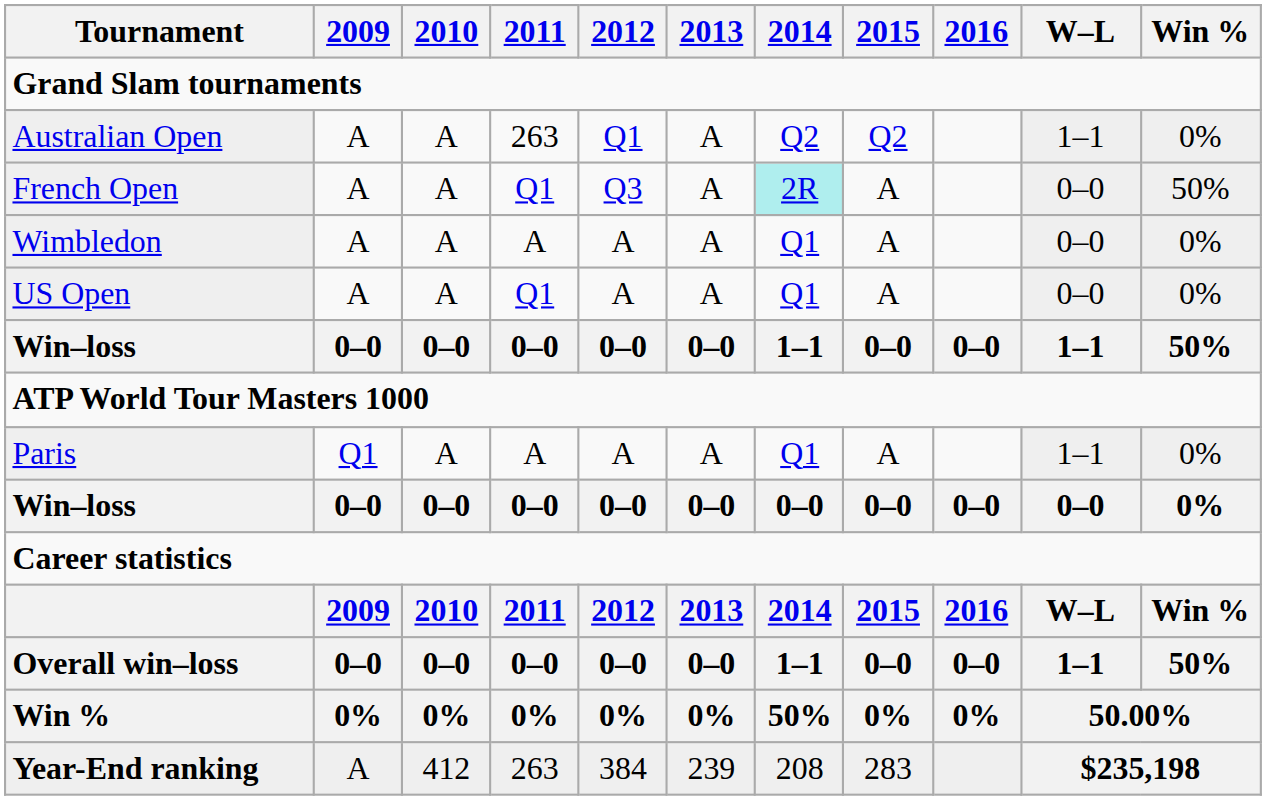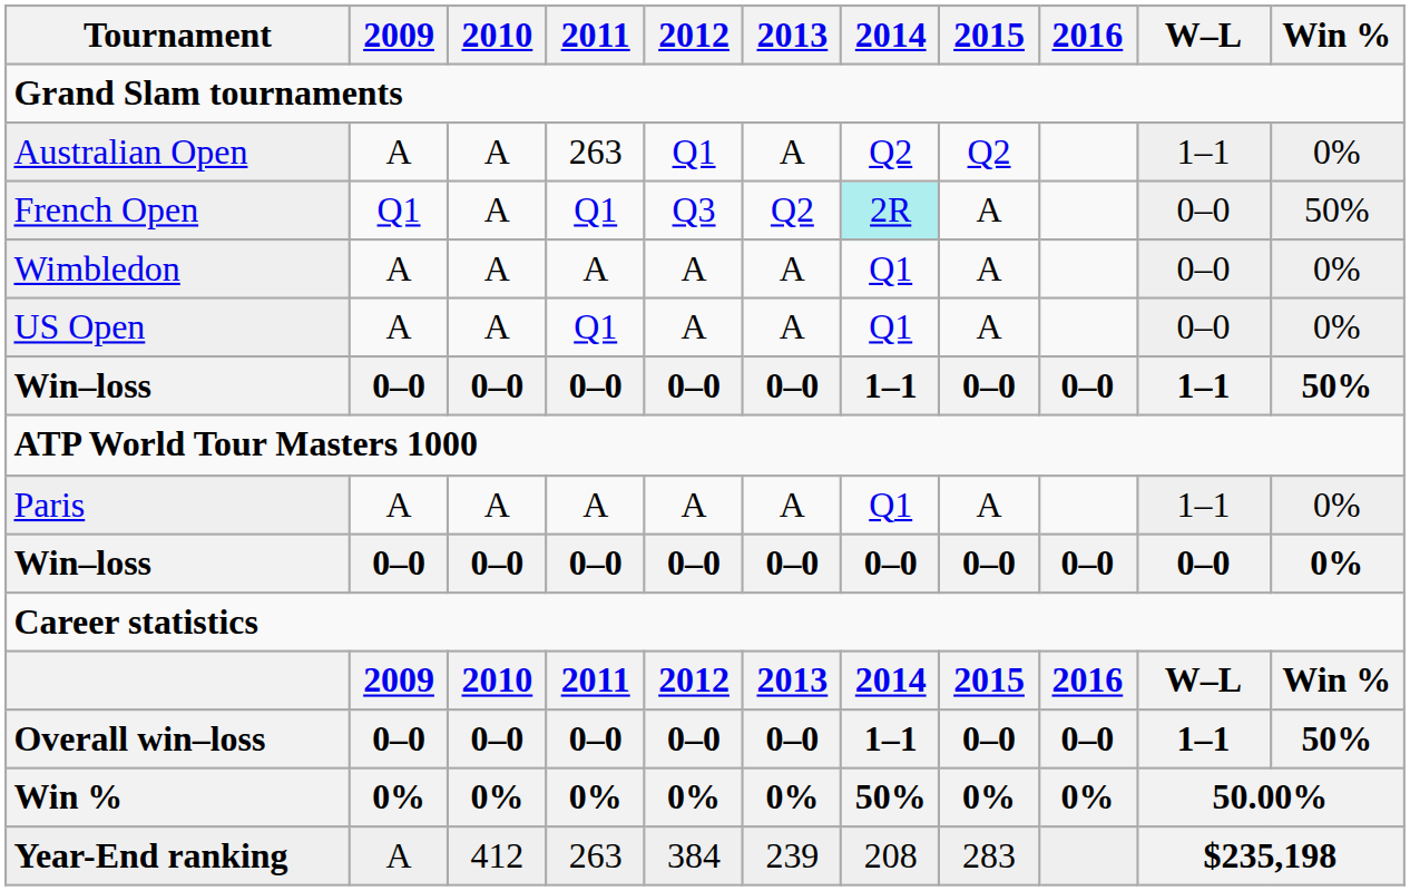 <table class=wikitable style="text-align:center; font-size:95%">
 <tr>
 <th width=140>Tournament</th>
 <th width=35><a href='#'>2009</a></th>
 <th width=35><a href='#'>2010</a></th>
 <th width=35><a href='#'>2011</a></th>
 <th width=35><a href='#'>2012</a></th>
 <th width=35><a href='#'>2013</a></th>
 <th width=35><a href='#'>2014</a></th>
 <th width=35><a href='#'>2015</a></th>
 <th width=35><a href='#'>2016</a></th>
 <th width=50>W–L</th>
 <th width=50>Win %</th>
 </tr>
 <tr>
 <td colspan=11 align=left><strong>Grand Slam tournaments</strong></td>
 </tr>
 <tr>
 <td bgcolor=efefef align=left><a href='#'>Australian Open</a></td>
 <td>A</td>
 <td>A</td>
 <td>263</td>
 <td><a href='#'>Q1</a></td>
 <td>A</td>
 <td><a href='#'>Q2</a></td>
 <td><a href='#'>Q2</a></td>
 <td></td>
 <td bgcolor=efefef>1–1</td>
 <td bgcolor=efefef>0%</td>
 </tr>
 <tr>
 <td bgcolor=efefef align=left><a href='#'>French Open</a></td>
-<td>A</td>
+<td><a href='#'>Q1</a></td>
 <td>A</td>
 <td><a href='#'>Q1</a></td>
 <td><a href='#'>Q3</a></td>
-<td>A</td>
+<td><a href='#'>Q2</a></td>
 <td bgcolor=afeeee><a href='#'>2R</a></td>
 <td>A</td>
 <td></td>
 <td bgcolor=efefef>0–0</td>
 <td bgcolor=efefef>50%</td>
 </tr>
 <tr>
 <td bgcolor=efefef align=left><a href='#'>Wimbledon</a></td>
 <td>A</td>
 <td>A</td>
 <td>A</td>
 <td>A</td>
 <td>A</td>
 <td><a href='#'>Q1</a></td>
 <td>A</td>
 <td></td>
 <td bgcolor=efefef>0–0</td>
 <td bgcolor=efefef>0%</td>
 </tr>
 <tr>
 <td bgcolor=efefef align=left><a href='#'>US Open</a></td>
 <td>A</td>
 <td>A</td>
 <td><a href='#'>Q1</a></td>
 <td>A</td>
 <td>A</td>
 <td><a href='#'>Q1</a></td>
 <td>A</td>
 <td></td>
 <td bgcolor=efefef>0–0</td>
 <td bgcolor=efefef>0%</td>
 </tr>
 <tr>
 <th style=text-align:left><strong>Win–loss</strong></th>
 <th>0–0</th>
 <th>0–0</th>
 <th>0–0</th>
 <th>0–0</th>
 <th>0–0</th>
 <th>1–1</th>
 <th>0–0</th>
 <th>0–0</th>
 <th>1–1</th>
 <th>50%</th>
 </tr>
 <tr>
 <td colspan=11 align=left><strong>ATP World Tour Masters 1000</strong></td>
 </tr>
 <tr>
 <td bgcolor=efefef align=left><a href='#'>Paris</a></td>
-<td><a href='#'>Q1</a></td>
+<td>A</td>
 <td>A</td>
 <td>A</td>
 <td>A</td>
 <td>A</td>
 <td><a href='#'>Q1</a></td>
 <td>A</td>
 <td></td>
 <td bgcolor=efefef>1–1</td>
 <td bgcolor=efefef>0%</td>
 </tr>
 <tr>
 <th style=text-align:left><strong>Win–loss</strong></th>
 <th><strong>0–0</strong></th>
 <th><strong>0–0</strong></th>
 <th><strong>0–0</strong></th>
 <th><strong>0–0</strong></th>
 <th><strong>0–0</strong></th>
 <th><strong>0–0</strong></th>
 <th><strong>0–0</strong></th>
 <th><strong>0–0</strong></th>
 <th><strong>0–0</strong></th>
 <th><strong>0%</strong></th>
 </tr>
 <tr>
 <td colspan=11 align=left><strong>Career statistics</strong></td>
 </tr>
 <tr>
 <th width=140></th>
 <th width=35><a href='#'>2009</a></th>
 <th width=35><a href='#'>2010</a></th>
 <th width=35><a href='#'>2011</a></th>
 <th width=35><a href='#'>2012</a></th>
 <th width=35><a href='#'>2013</a></th>
 <th width=35><a href='#'>2014</a></th>
 <th width=35><a href='#'>2015</a></th>
 <th width=35><a href='#'>2016</a></th>
 <th width=50>W–L</th>
 <th width=50>Win %<br></th>
 </tr>
 <tr>
 <th style=text-align:left>Overall win–loss</th>
 <th>0–0</th>
 <th>0–0</th>
 <th>0–0</th>
 <th>0–0</th>
 <th>0–0</th>
 <th>1–1</th>
 <th>0–0</th>
 <th>0–0</th>
 <th>1–1</th>
 <th>50%</th>
 </tr>
 <tr>
 <th style=text-align:left>Win %</th>
 <th>0%</th>
 <th>0%</th>
 <th>0%</th>
 <th>0%</th>
 <th>0%</th>
 <th>50%</th>
 <th>0%</th>
 <th>0%</th>
 <th colspan=2>50.00%</th>
 </tr>
 <tr bgcolor=efefef>
 <td align=left><strong>Year-End ranking</strong></td>
 <td>A</td>
 <td>412</td>
 <td>263</td>
 <td>384</td>
 <td>239</td>
 <td>208</td>
 <td>283</td>
 <td></td>
 <th colspan=2>$235,198</th>
 </tr>
 </table>
